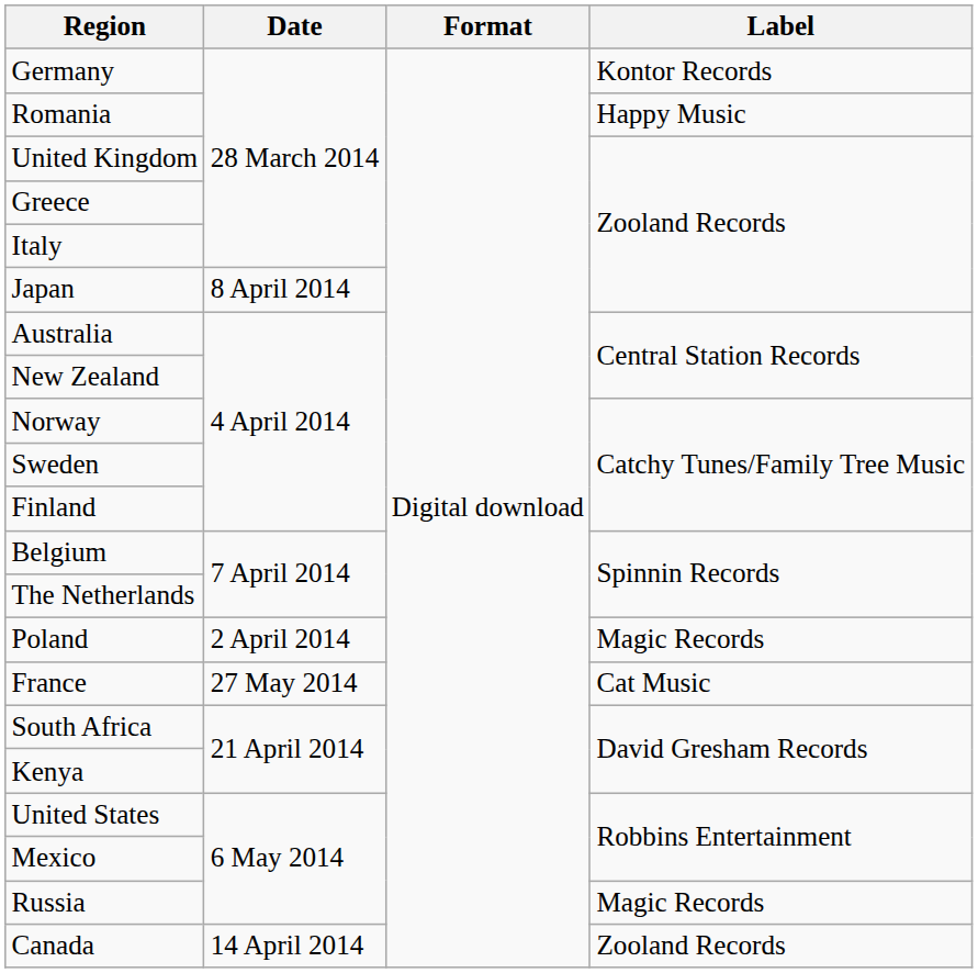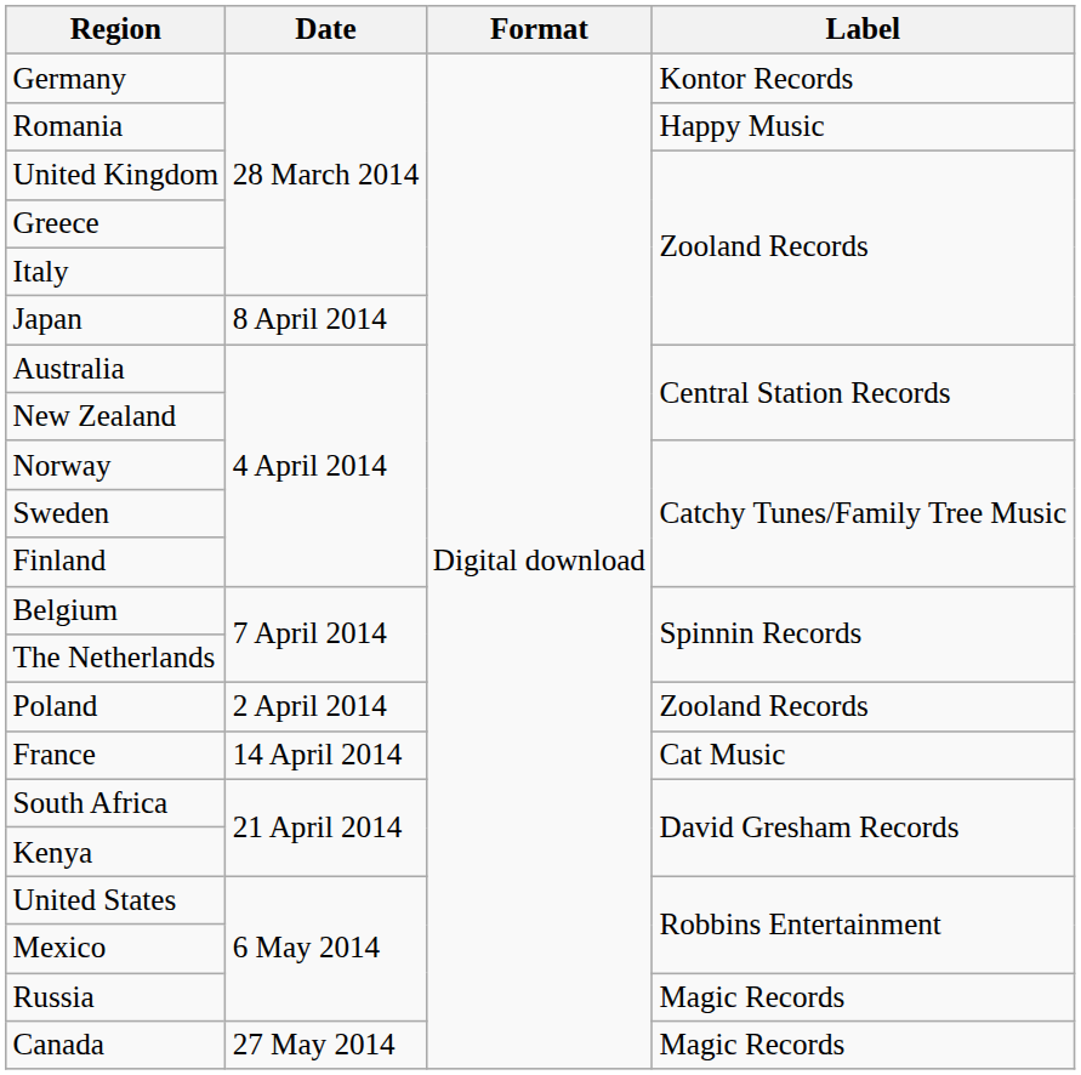 <table class=wikitable>
 <tr>
 <th>Region</th>
 <th>Date</th>
 <th>Format</th>
 <th>Label</th>
 </tr>
 <tr>
 <td>Germany</td>
 <td rowspan="5">28 March 2014</td>
 <td rowspan="21">Digital download</td>
 <td>Kontor Records</td>
 </tr>
 <tr>
 <td>Romania</td>
 <td>Happy Music</td>
 </tr>
 <tr>
 <td>United Kingdom</td>
 <td rowspan="4">Zooland Records</td>
 </tr>
 <tr>
 <td>Greece</td>
 </tr>
 <tr>
 <td>Italy</td>
 </tr>
 <tr>
 <td>Japan</td>
 <td>8 April 2014</td>
 </tr>
 <tr>
 <td>Australia </td>
 <td rowspan="5">4 April 2014</td>
 <td rowspan="2">Central Station Records</td>
 </tr>
 <tr>
 <td>New Zealand </td>
 </tr>
 <tr>
 <td>Norway </td>
 <td rowspan="3">Catchy Tunes/Family Tree Music</td>
 </tr>
 <tr>
 <td>Sweden </td>
 </tr>
 <tr>
 <td>Finland </td>
 </tr>
 <tr>
 <td>Belgium </td>
 <td rowspan="2">7 April 2014</td>
 <td rowspan="2">Spinnin Records</td>
 </tr>
 <tr>
 <td>The Netherlands </td>
 </tr>
 <tr>
 <td>Poland </td>
 <td>2 April 2014</td>
-<td>Magic Records</td>
+<td>Zooland Records</td>
 </tr>
 <tr>
 <td>France </td>
-<td>27 May 2014</td>
+<td>14 April 2014</td>
 <td>Cat Music</td>
 </tr>
 <tr>
 <td>South Africa </td>
 <td rowspan="2">21 April 2014</td>
 <td rowspan="2">David Gresham Records</td>
 </tr>
 <tr>
 <td>Kenya </td>
 </tr>
 <tr>
 <td>United States </td>
 <td rowspan="3">6 May 2014</td>
 <td rowspan="2">Robbins Entertainment</td>
 </tr>
 <tr>
 <td>Mexico </td>
 </tr>
 <tr>
 <td>Russia </td>
 <td>Magic Records</td>
 </tr>
 <tr>
 <td>Canada </td>
-<td>14 April 2014</td>
-<td>Zooland Records</td>
+<td>27 May 2014</td>
+<td>Magic Records</td>
 </tr>
 </table>
